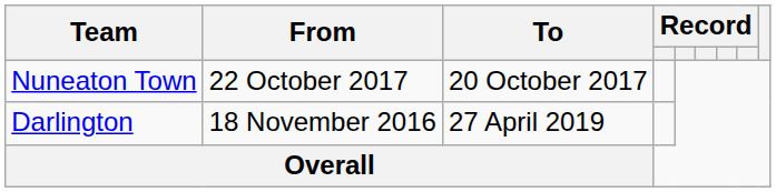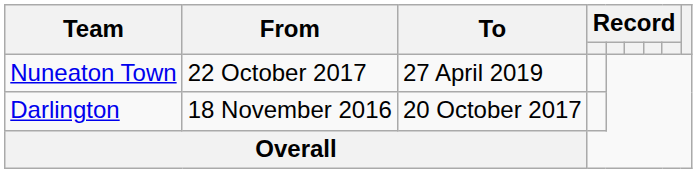 <table class=wikitable style="text-align: center">
 <tr>
 <th rowspan=2>Team</th>
 <th rowspan=2>From</th>
 <th rowspan=2>To</th>
 <th colspan=5>Record</th>
 <th rowspan=2></th>
 </tr>
 <tr>
 <th></th>
 <th></th>
 <th></th>
 <th></th>
 <th></th>
 </tr>
 <tr>
 <td align=left><a href='#'>Nuneaton Town</a></td>
 <td align=left>22 October 2017</td>
-<td align=left>20 October 2017<br></td>
+<td align=left>27 April 2019<br></td>
 <td></td>
 </tr>
 <tr>
 <td align=left><a href='#'>Darlington</a></td>
 <td align=left>18 November 2016</td>
-<td align=left>27 April 2019<br></td>
+<td align=left>20 October 2017<br></td>
 <td></td>
 </tr>
 <tr>
 <th colspan=3>Overall<br></th>
 </tr>
 </table>
